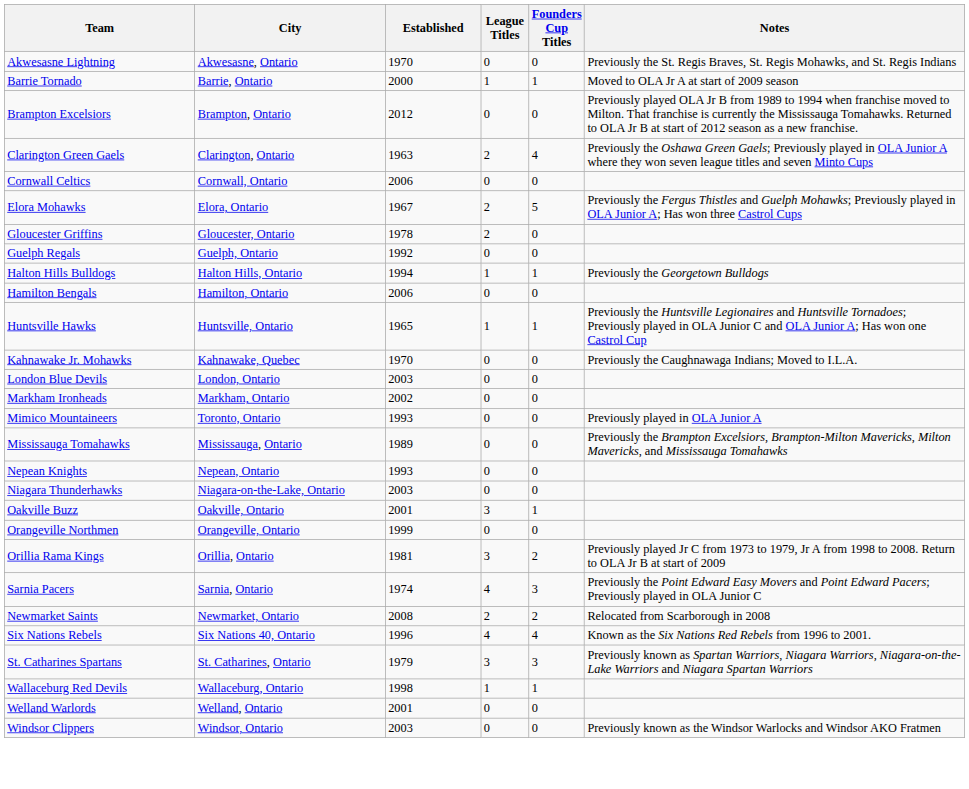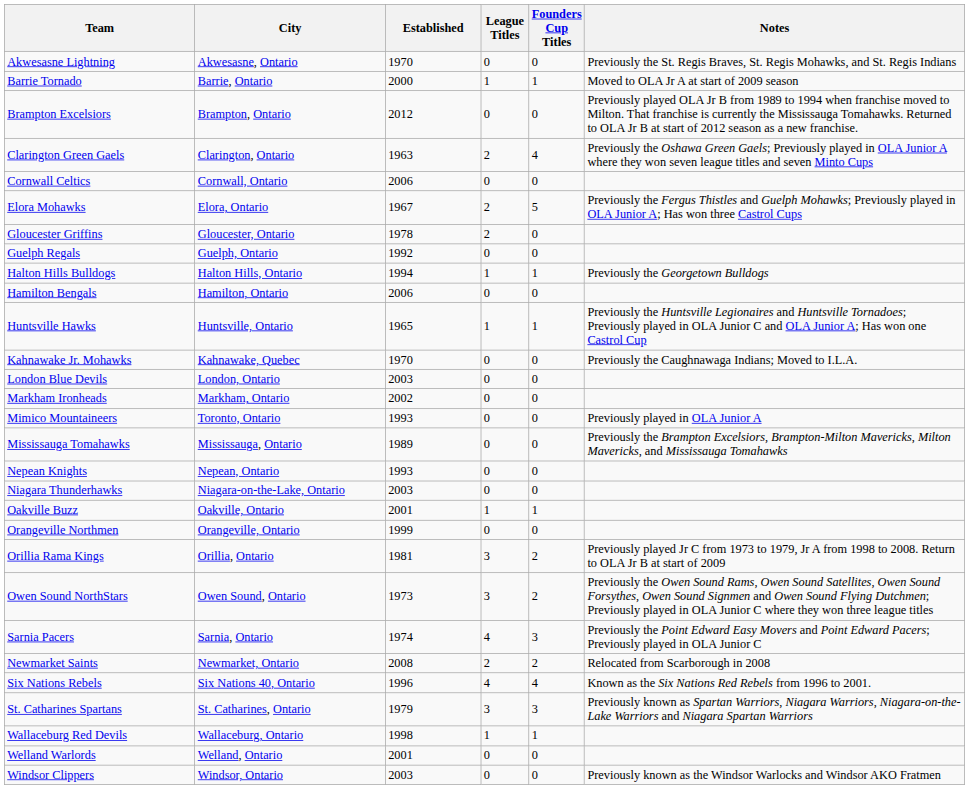 <table class="wikitable sortable">
 <tr>
 <th bgcolor="#DDDDFF" width="20%">Team</th>
 <th bgcolor="#DDDDFF" width="20%">City</th>
 <th bgcolor="#DDDDFF" width="10%">Established</th>
 <th bgcolor="#DDDDFF" width="5%">League Titles</th>
 <th bgcolor="#DDDDFF" width="5%"><a href='#'>Founders Cup</a> Titles</th>
 <th bgcolor="#DDDDFF" width="40%" class="unsortable">Notes</th>
 </tr>
 <tr>
 <td><a href='#'>Akwesasne Lightning</a></td>
 <td><a href='#'>Akwesasne</a>, <a href='#'>Ontario</a></td>
 <td>1970</td>
 <td>0</td>
 <td>0</td>
 <td>Previously the St. Regis Braves, St. Regis Mohawks, and St. Regis Indians</td>
 </tr>
 <tr>
 <td><a href='#'>Barrie Tornado</a></td>
 <td><a href='#'>Barrie</a>, <a href='#'>Ontario</a></td>
 <td>2000</td>
 <td>1</td>
 <td>1</td>
 <td>Moved to OLA Jr A at start of 2009 season</td>
 </tr>
 <tr>
 <td><a href='#'>Brampton Excelsiors</a></td>
 <td><a href='#'>Brampton</a>, <a href='#'>Ontario</a></td>
 <td>2012</td>
 <td>0</td>
 <td>0</td>
 <td>Previously played OLA Jr B from 1989 to 1994 when franchise moved to Milton. That franchise is currently the Mississauga Tomahawks. Returned to OLA Jr B at start of 2012 season as a new franchise.</td>
 </tr>
 <tr>
 <td><a href='#'>Clarington Green Gaels</a></td>
 <td><a href='#'>Clarington</a>, <a href='#'>Ontario</a></td>
 <td>1963</td>
 <td>2</td>
 <td>4</td>
 <td>Previously the <em>Oshawa Green Gaels</em>; Previously played in <a href='#'>OLA Junior A</a> where they won seven league titles and seven <a href='#'>Minto Cups</a></td>
 </tr>
 <tr>
 <td><a href='#'>Cornwall Celtics</a></td>
 <td><a href='#'>Cornwall, Ontario</a></td>
 <td>2006</td>
 <td>0</td>
 <td>0</td>
 <td></td>
 </tr>
 <tr>
 <td><a href='#'>Elora Mohawks</a></td>
 <td><a href='#'>Elora, Ontario</a></td>
 <td>1967</td>
 <td>2</td>
 <td>5</td>
 <td>Previously the <em>Fergus Thistles</em> and <em>Guelph Mohawks</em>; Previously played in <a href='#'>OLA Junior A</a>; Has won three <a href='#'>Castrol Cups</a></td>
 </tr>
 <tr>
 <td><a href='#'>Gloucester Griffins</a></td>
 <td><a href='#'>Gloucester, Ontario</a></td>
 <td>1978</td>
 <td>2</td>
 <td>0</td>
 <td></td>
 </tr>
 <tr>
 <td><a href='#'>Guelph Regals</a></td>
 <td><a href='#'>Guelph, Ontario</a></td>
 <td>1992</td>
 <td>0</td>
 <td>0</td>
 <td></td>
 </tr>
 <tr>
 <td><a href='#'>Halton Hills Bulldogs</a></td>
 <td><a href='#'>Halton Hills, Ontario</a></td>
 <td>1994</td>
 <td>1</td>
 <td>1</td>
 <td>Previously the <em>Georgetown Bulldogs</em></td>
 </tr>
 <tr>
 <td><a href='#'>Hamilton Bengals</a></td>
 <td><a href='#'>Hamilton, Ontario</a></td>
 <td>2006</td>
 <td>0</td>
 <td>0</td>
 <td></td>
 </tr>
 <tr>
 <td><a href='#'>Huntsville Hawks</a></td>
 <td><a href='#'>Huntsville, Ontario</a></td>
 <td>1965</td>
 <td>1</td>
 <td>1</td>
 <td>Previously the <em>Huntsville Legionaires</em> and <em>Huntsville Tornadoes</em>; Previously played in OLA Junior C and <a href='#'>OLA Junior A</a>; Has won one <a href='#'>Castrol Cup</a></td>
 </tr>
 <tr>
 <td><a href='#'>Kahnawake Jr. Mohawks</a></td>
 <td><a href='#'>Kahnawake, Quebec</a></td>
 <td>1970</td>
 <td>0</td>
 <td>0</td>
 <td>Previously the Caughnawaga Indians; Moved to I.L.A.</td>
 </tr>
 <tr>
 <td><a href='#'>London Blue Devils</a></td>
 <td><a href='#'>London, Ontario</a></td>
 <td>2003</td>
 <td>0</td>
 <td>0</td>
 <td></td>
 </tr>
 <tr>
 <td><a href='#'>Markham Ironheads</a></td>
 <td><a href='#'>Markham, Ontario</a></td>
 <td>2002</td>
 <td>0</td>
 <td>0</td>
 <td></td>
 </tr>
 <tr>
 <td><a href='#'>Mimico Mountaineers</a></td>
 <td><a href='#'>Toronto, Ontario</a></td>
 <td>1993</td>
 <td>0</td>
 <td>0</td>
 <td>Previously played in <a href='#'>OLA Junior A</a></td>
 </tr>
 <tr>
 <td><a href='#'>Mississauga Tomahawks</a></td>
 <td><a href='#'>Mississauga</a>, <a href='#'>Ontario</a></td>
 <td>1989</td>
 <td>0</td>
 <td>0</td>
 <td>Previously the <em>Brampton Excelsiors</em>, <em>Brampton-Milton Mavericks</em>, <em>Milton Mavericks</em>, and <em>Mississauga Tomahawks</em></td>
 </tr>
 <tr>
 <td><a href='#'>Nepean Knights</a></td>
 <td><a href='#'>Nepean, Ontario</a></td>
 <td>1993</td>
 <td>0</td>
 <td>0</td>
 <td></td>
 </tr>
 <tr>
 <td><a href='#'>Niagara Thunderhawks</a></td>
 <td><a href='#'>Niagara-on-the-Lake, Ontario</a></td>
 <td>2003</td>
 <td>0</td>
 <td>0</td>
 <td></td>
 </tr>
 <tr>
 <td><a href='#'>Oakville Buzz</a></td>
 <td><a href='#'>Oakville, Ontario</a></td>
 <td>2001</td>
-<td>3</td>
+<td>1</td>
 <td>1</td>
 <td></td>
 </tr>
 <tr>
 <td><a href='#'>Orangeville Northmen</a></td>
 <td><a href='#'>Orangeville, Ontario</a></td>
 <td>1999</td>
 <td>0</td>
 <td>0</td>
 <td></td>
 </tr>
 <tr>
 <td><a href='#'>Orillia Rama Kings</a></td>
 <td><a href='#'>Orillia</a>, <a href='#'>Ontario</a></td>
 <td>1981</td>
 <td>3</td>
 <td>2</td>
 <td>Previously played Jr C from 1973 to 1979, Jr A from 1998 to 2008. Return to OLA Jr B at start of 2009</td>
+</tr>
+<tr>
+<td><a href='#'>Owen Sound NorthStars</a></td>
+<td><a href='#'>Owen Sound</a>, <a href='#'>Ontario</a></td>
+<td>1973</td>
+<td>3</td>
+<td>2</td>
+<td>Previously the <em>Owen Sound Rams</em>, <em>Owen Sound Satellites</em>, <em>Owen Sound Forsythes</em>, <em>Owen Sound Signmen</em> and <em>Owen Sound Flying Dutchmen</em>; Previously played in OLA Junior C where they won three league titles</td>
 </tr>
 <tr>
 <td><a href='#'>Sarnia Pacers</a></td>
 <td><a href='#'>Sarnia</a>, <a href='#'>Ontario</a></td>
 <td>1974</td>
 <td>4</td>
 <td>3</td>
 <td>Previously the <em>Point Edward Easy Movers</em> and <em>Point Edward Pacers</em>; Previously played in OLA Junior C</td>
 </tr>
 <tr>
 <td><a href='#'>Newmarket Saints</a></td>
 <td><a href='#'>Newmarket, Ontario</a></td>
 <td>2008</td>
 <td>2</td>
 <td>2</td>
 <td>Relocated from Scarborough in 2008</td>
 </tr>
 <tr>
 <td><a href='#'>Six Nations Rebels</a></td>
 <td><a href='#'>Six Nations 40, Ontario</a></td>
 <td>1996</td>
 <td>4</td>
 <td>4</td>
 <td>Known as the <em>Six Nations Red Rebels</em> from 1996 to 2001.</td>
 </tr>
 <tr>
 <td><a href='#'>St. Catharines Spartans</a></td>
 <td><a href='#'>St. Catharines</a>, <a href='#'>Ontario</a></td>
 <td>1979</td>
 <td>3</td>
 <td>3</td>
 <td>Previously known as <em>Spartan Warriors</em>, <em>Niagara Warriors</em>, <em>Niagara-on-the-Lake Warriors</em> and <em>Niagara Spartan Warriors</em></td>
 </tr>
 <tr>
 <td><a href='#'>Wallaceburg Red Devils</a></td>
 <td><a href='#'>Wallaceburg, Ontario</a></td>
 <td>1998</td>
 <td>1</td>
 <td>1</td>
 <td></td>
 </tr>
 <tr>
 <td><a href='#'>Welland Warlords</a></td>
 <td><a href='#'>Welland</a>, <a href='#'>Ontario</a></td>
 <td>2001</td>
 <td>0</td>
 <td>0</td>
 <td></td>
 </tr>
 <tr>
 <td><a href='#'>Windsor Clippers</a></td>
 <td><a href='#'>Windsor, Ontario</a></td>
 <td>2003</td>
 <td>0</td>
 <td>0</td>
 <td>Previously known as the Windsor Warlocks and Windsor AKO Fratmen</td>
 </tr>
 </table>
